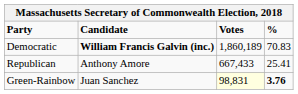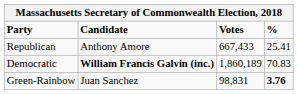 <table class="wikitable">
 <tr>
 <th colspan="4">Massachusetts Secretary of Commonwealth Election, 2018</th>
 </tr>
 <tr>
 <td><strong>Party</strong></td>
 <td><strong>Candidate</strong></td>
 <td><strong>Votes</strong></td>
 <td><strong>%</strong></td>
 </tr>
 <tr>
+<td>Republican</td>
+<td>Anthony Amore</td>
+<td>667,433</td>
+<td>25.41</td>
+</tr>
+<tr>
 <td>Democratic</td>
 <td><strong>William Francis Galvin (inc.)</strong></td>
 <td>1,860,189</td>
 <td>70.83</td>
 </tr>
 <tr>
-<td>Republican</td>
-<td>Anthony Amore</td>
-<td>667,433</td>
-<td>25.41</td>
-</tr>
-<tr>
 <td>Green-Rainbow</td>
 <td>Juan Sanchez</td>
-<td style="background: lightyellow;">98,831</td>
+<td>98,831</td>
 <td><strong>3.76</strong></td>
 </tr>
 </table>
